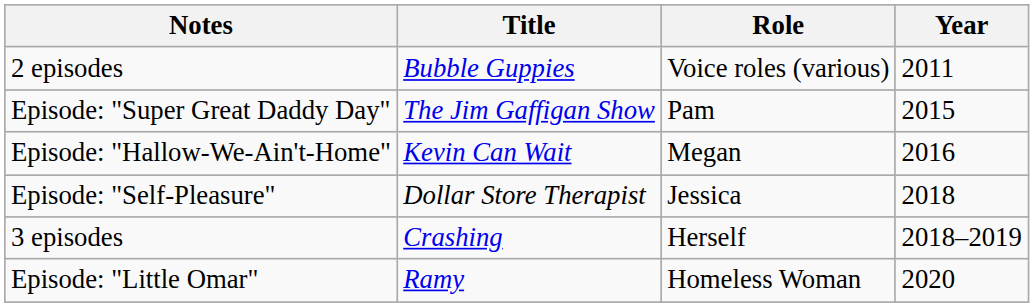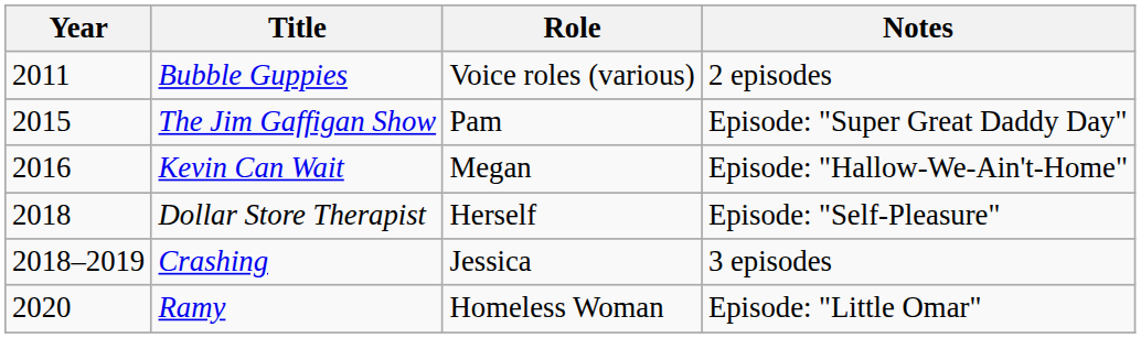 <table class="wikitable unsortable">
 <tr>
-<th>Notes</th>
+<th>Year</th>
 <th>Title</th>
 <th>Role</th>
-<th>Year</th>
+<th>Notes</th>
 </tr>
 <tr>
-<td>2 episodes</td>
+<td>2011</td>
 <td><em><a href='#'>Bubble Guppies</a></em></td>
 <td>Voice roles (various)</td>
-<td>2011</td>
+<td>2 episodes</td>
 </tr>
 <tr>
-<td>Episode: "Super Great Daddy Day"</td>
+<td>2015</td>
 <td><em><a href='#'>The Jim Gaffigan Show</a></em></td>
 <td>Pam</td>
-<td>2015</td>
+<td>Episode: "Super Great Daddy Day"</td>
 </tr>
 <tr>
-<td>Episode: "Hallow-We-Ain't-Home"</td>
+<td>2016</td>
 <td><em><a href='#'>Kevin Can Wait</a></em></td>
 <td>Megan</td>
-<td>2016</td>
+<td>Episode: "Hallow-We-Ain't-Home"</td>
 </tr>
 <tr>
+<td>2018</td>
+<td><em>Dollar Store Therapist</em></td>
+<td>Herself</td>
 <td>Episode: "Self-Pleasure"</td>
-<td><em>Dollar Store Therapist</em></td>
-<td>Jessica</td>
-<td>2018</td>
 </tr>
 <tr>
+<td>2018–2019</td>
+<td><em><a href='#'>Crashing</a></em></td>
+<td>Jessica</td>
 <td>3 episodes</td>
-<td><em><a href='#'>Crashing</a></em></td>
-<td>Herself</td>
-<td>2018–2019</td>
 </tr>
 <tr>
-<td>Episode: "Little Omar"</td>
+<td>2020</td>
 <td><em><a href='#'>Ramy</a></em></td>
 <td>Homeless Woman</td>
-<td>2020</td>
+<td>Episode: "Little Omar"</td>
 </tr>
 </table>
